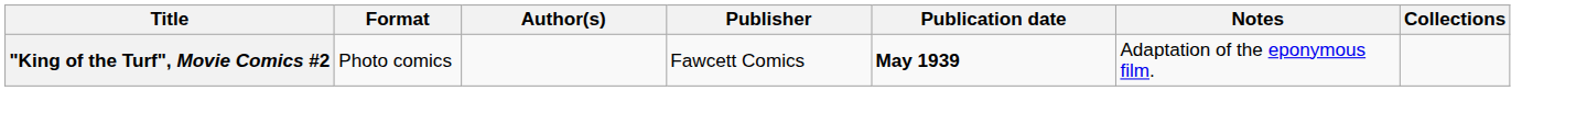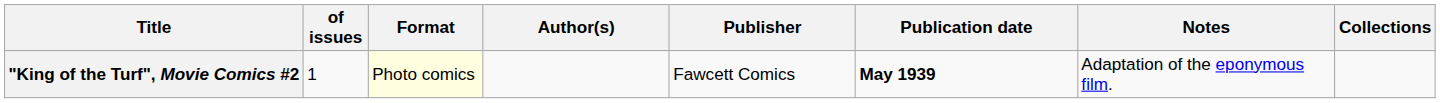 <table class="wikitable">
 <tr>
 <th>Title</th>
+<th style="width:40pt"> of issues</th>
 <th style="width:75pt">Format</th>
 <th style="width:125pt">Author(s)</th>
 <th style="width:125pt">Publisher</th>
 <th style="width:150pt">Publication date</th>
 <th style="width:175pt">Notes</th>
 <th>Collections</th>
 </tr>
 <tr>
 <th>"King of the Turf", <em>Movie Comics</em> #2</th>
-<td>Photo comics</td>
+<td>1</td>
+<td style="background: lightyellow;">Photo comics</td>
 <td></td>
 <td>Fawcett Comics</td>
 <td><strong>May 1939</strong></td>
 <td>Adaptation of the <a href='#'>eponymous film</a>.</td>
 <td></td>
 </tr>
 </table>
